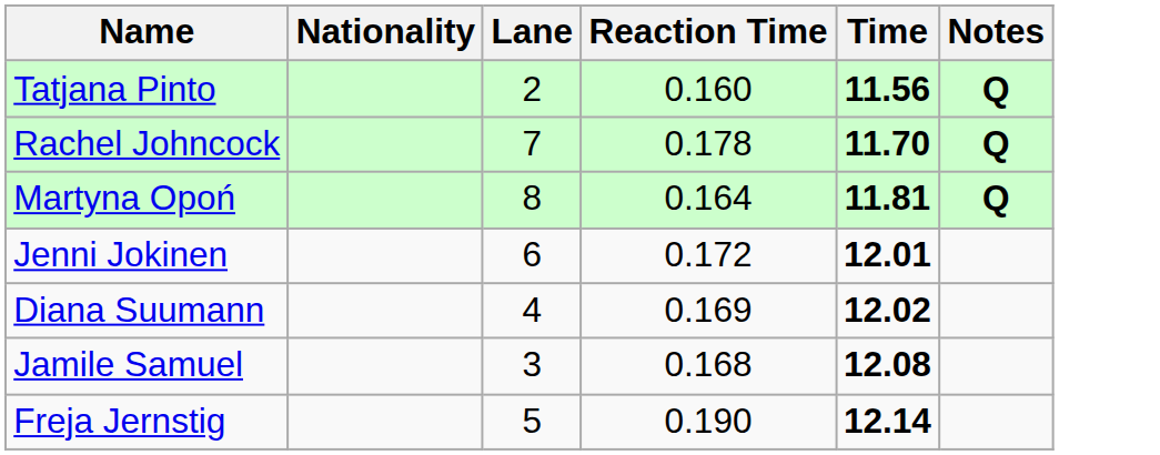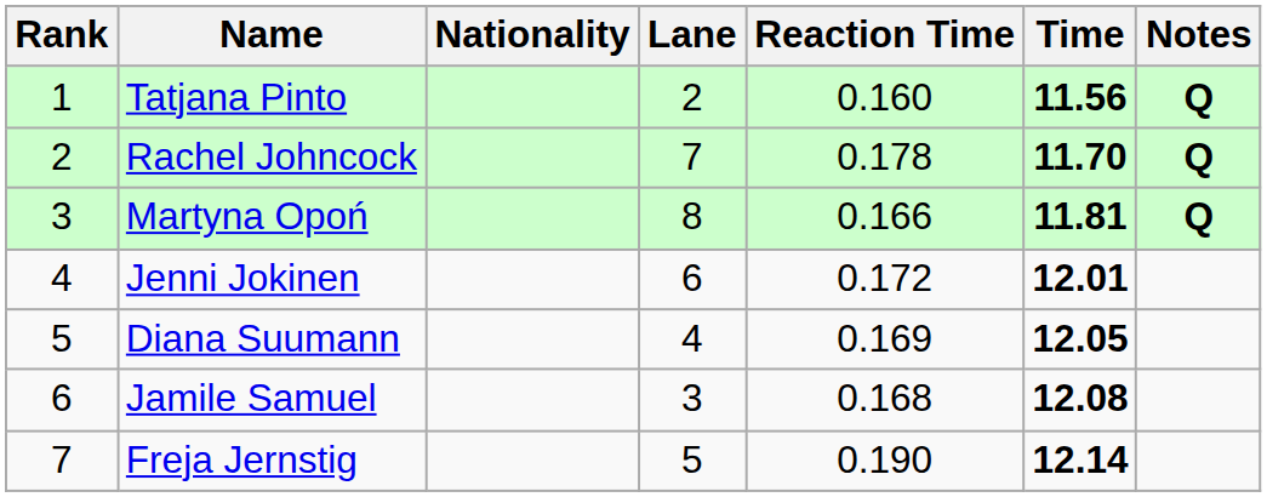 <table class="wikitable sortable" style="text-align:center">
 <tr>
+<th>Rank</th>
 <th>Name</th>
 <th>Nationality</th>
 <th>Lane</th>
 <th>Reaction Time</th>
 <th>Time</th>
 <th>Notes</th>
 </tr>
 <tr bgcolor=ccffcc>
+<td>1</td>
 <td align=left><a href='#'>Tatjana Pinto</a></td>
 <td align=left></td>
 <td>2</td>
 <td>0.160</td>
 <td><strong>11.56</strong></td>
 <td><strong>Q</strong></td>
 </tr>
 <tr bgcolor=ccffcc>
+<td>2</td>
 <td align=left><a href='#'>Rachel Johncock</a></td>
 <td align=left></td>
 <td>7</td>
 <td>0.178</td>
 <td><strong>11.70</strong></td>
 <td><strong>Q</strong></td>
 </tr>
 <tr bgcolor=ccffcc>
+<td>3</td>
 <td align=left><a href='#'>Martyna Opoń</a></td>
 <td align=left></td>
 <td>8</td>
-<td>0.164</td>
+<td>0.166</td>
 <td><strong>11.81</strong></td>
 <td><strong>Q</strong></td>
 </tr>
 <tr>
+<td>4</td>
 <td align=left><a href='#'>Jenni Jokinen</a></td>
 <td align=left></td>
 <td>6</td>
 <td>0.172</td>
 <td><strong>12.01</strong></td>
 <td></td>
 </tr>
 <tr>
+<td>5</td>
 <td align=left><a href='#'>Diana Suumann</a></td>
 <td align=left></td>
 <td>4</td>
 <td>0.169</td>
-<td><strong>12.02</strong></td>
+<td><strong>12.05</strong></td>
 <td></td>
 </tr>
 <tr>
+<td>6</td>
 <td align=left><a href='#'>Jamile Samuel</a></td>
 <td align=left></td>
 <td>3</td>
 <td>0.168</td>
 <td><strong>12.08</strong></td>
 <td></td>
 </tr>
 <tr>
+<td>7</td>
 <td align=left><a href='#'>Freja Jernstig</a></td>
 <td align=left></td>
 <td>5</td>
 <td>0.190</td>
 <td><strong>12.14</strong></td>
 <td></td>
 </tr>
 </table>
